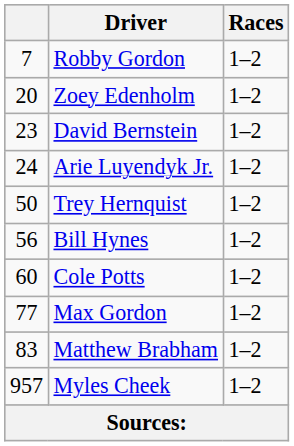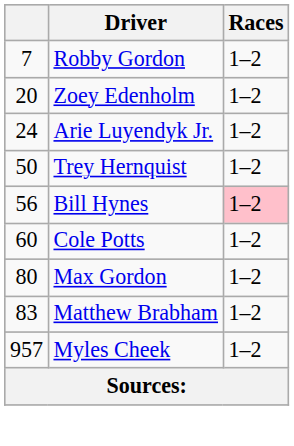 <table class="wikitable" style="font-size: 85%">
 <tr>
 <th></th>
 <th>Driver</th>
 <th>Races</th>
 </tr>
 <tr>
 <td align=center>7</td>
 <td> <a href='#'>Robby Gordon</a></td>
 <td>1–2</td>
 </tr>
 <tr>
 <td align=center>20</td>
 <td> <a href='#'>Zoey Edenholm</a></td>
 <td>1–2</td>
 </tr>
 <tr>
-<td align=center>23</td>
-<td> <a href='#'>David Bernstein</a></td>
-<td>1–2</td>
-</tr>
-<tr>
 <td align=center>24</td>
 <td> <a href='#'>Arie Luyendyk Jr.</a></td>
 <td>1–2</td>
 </tr>
 <tr>
 <td align=center>50</td>
 <td> <a href='#'>Trey Hernquist</a></td>
 <td>1–2</td>
 </tr>
 <tr>
 <td align=center>56</td>
 <td> <a href='#'>Bill Hynes</a></td>
-<td>1–2</td>
+<td style="background: pink;">1–2</td>
 </tr>
 <tr>
 <td align=center>60</td>
 <td> <a href='#'>Cole Potts</a></td>
 <td>1–2</td>
 </tr>
 <tr>
-<td align=center>77</td>
+<td align=center>80</td>
 <td> <a href='#'>Max Gordon</a></td>
 <td>1–2</td>
 </tr>
 <tr>
 <td align=center>83</td>
 <td> <a href='#'>Matthew Brabham</a></td>
 <td>1–2</td>
 </tr>
 <tr>
 <td align=center>957</td>
 <td> <a href='#'>Myles Cheek</a></td>
 <td>1–2</td>
 </tr>
 <tr>
 <th colspan=3>Sources:</th>
 </tr>
 </table>
